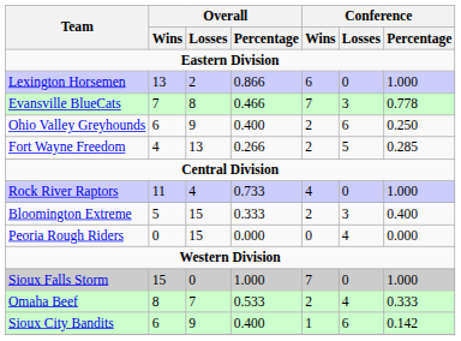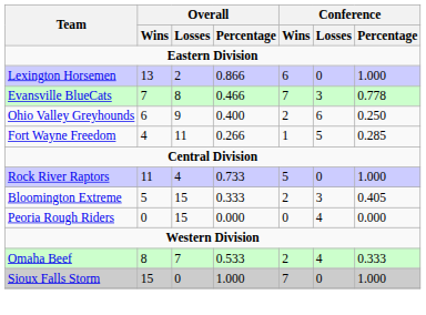 <table class="wikitable">
 <tr>
 <th rowspan="2" align="center">Team</th>
 <th colspan="3" align="center">Overall</th>
 <th colspan="3" align="center">Conference</th>
 </tr>
 <tr>
 <th>Wins</th>
 <th>Losses</th>
 <th>Percentage</th>
 <th>Wins</th>
 <th>Losses</th>
 <th>Percentage</th>
 </tr>
 <tr>
 <td colspan="7" align="center"><strong>Eastern Division</strong></td>
 </tr>
 <tr bgcolor=#ccccff>
 <td><a href='#'>Lexington Horsemen</a></td>
 <td>13</td>
 <td>2</td>
 <td>0.866</td>
 <td>6</td>
 <td>0</td>
 <td>1.000</td>
 </tr>
 <tr bgcolor=#ccffcc>
 <td><a href='#'>Evansville BlueCats</a></td>
 <td>7</td>
 <td>8</td>
 <td>0.466</td>
 <td>7</td>
 <td>3</td>
 <td>0.778</td>
 </tr>
 <tr>
 <td><a href='#'>Ohio Valley Greyhounds</a></td>
 <td>6</td>
 <td>9</td>
 <td>0.400</td>
 <td>2</td>
 <td>6</td>
 <td>0.250</td>
 </tr>
 <tr>
 <td><a href='#'>Fort Wayne Freedom</a></td>
 <td>4</td>
-<td>13</td>
+<td>11</td>
 <td>0.266</td>
-<td>2</td>
+<td>1</td>
 <td>5</td>
 <td>0.285</td>
 </tr>
 <tr>
 <td colspan="7" align="center"><strong>Central Division</strong></td>
 </tr>
 <tr bgcolor=#ccccff>
 <td><a href='#'>Rock River Raptors</a></td>
 <td>11</td>
 <td>4</td>
 <td>0.733</td>
-<td>4</td>
+<td>5</td>
 <td>0</td>
 <td>1.000</td>
 </tr>
 <tr>
 <td><a href='#'>Bloomington Extreme</a></td>
 <td>5</td>
 <td>15</td>
 <td>0.333</td>
 <td>2</td>
 <td>3</td>
-<td>0.400</td>
+<td>0.405</td>
 </tr>
 <tr>
 <td><a href='#'>Peoria Rough Riders</a></td>
 <td>0</td>
 <td>15</td>
 <td>0.000</td>
 <td>0</td>
 <td>4</td>
 <td>0.000</td>
 </tr>
 <tr>
 <td colspan="7" align="center"><strong>Western Division</strong></td>
 </tr>
+<tr bgcolor=#ccffcc>
+<td><a href='#'>Omaha Beef</a></td>
+<td>8</td>
+<td>7</td>
+<td>0.533</td>
+<td>2</td>
+<td>4</td>
+<td>0.333</td>
+</tr>
 <tr bgcolor=#cccccc>
 <td><a href='#'>Sioux Falls Storm</a></td>
 <td>15</td>
 <td>0</td>
 <td>1.000</td>
 <td>7</td>
 <td>0</td>
 <td>1.000</td>
 </tr>
-<tr bgcolor=#ccffcc>
-<td><a href='#'>Omaha Beef</a></td>
-<td>8</td>
-<td>7</td>
-<td>0.533</td>
-<td>2</td>
-<td>4</td>
-<td>0.333</td>
-</tr>
-<tr bgcolor=#ccffcc>
-<td><a href='#'>Sioux City Bandits</a></td>
-<td>6</td>
-<td>9</td>
-<td>0.400</td>
-<td>1</td>
-<td>6</td>
-<td>0.142</td>
-</tr>
 <tr>
 </tr>
 </table>
